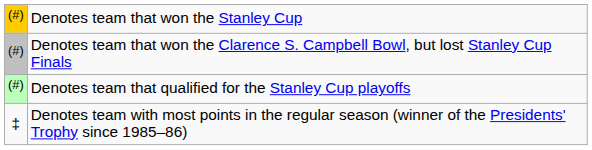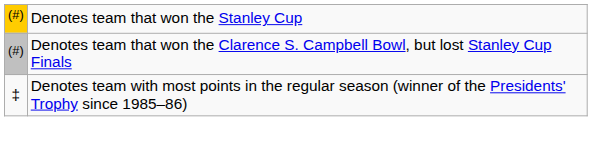 <table class="wikitable">
 <tr>
 <td bgcolor=#FFCC00 align=center width=10px><sup>(#)</sup></td>
 <td>Denotes team that won the <a href='#'>Stanley Cup</a></td>
 </tr>
 <tr>
 <td bgcolor=#C0C0C0 align=center width=10px><sup>(#)</sup></td>
 <td>Denotes team that won the <a href='#'>Clarence S. Campbell Bowl</a>, but lost <a href='#'>Stanley Cup Finals</a></td>
 </tr>
 <tr>
-<td bgcolor=#BBFFBB align=center width=10px><sup>(#)</sup></td>
-<td>Denotes team that qualified for the <a href='#'>Stanley Cup playoffs</a></td>
-</tr>
-<tr>
 <td align=center width=10px>‡</td>
 <td>Denotes team with most points in the regular season (winner of the <a href='#'>Presidents' Trophy</a> since 1985–86)</td>
 </tr>
 </table>
